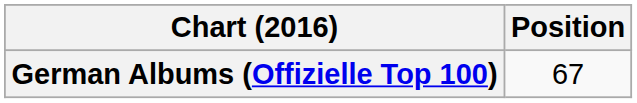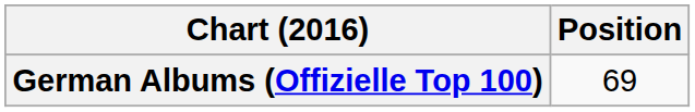 <table class="wikitable plainrowheaders" style="text-align:center">
 <tr>
 <th scope="col">Chart (2016)</th>
 <th scope="col">Position</th>
 </tr>
 <tr>
 <th scope="row">German Albums (<a href='#'>Offizielle Top 100</a>)</th>
-<td>67</td>
+<td>69</td>
 </tr>
 </table>
